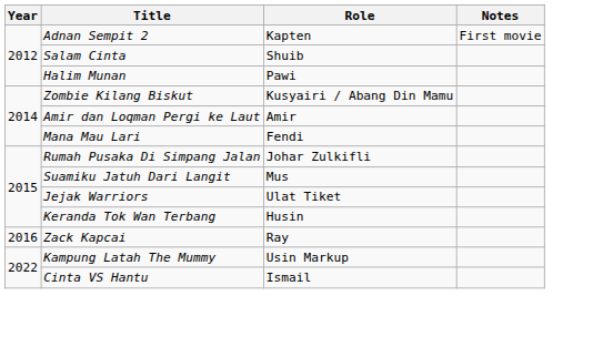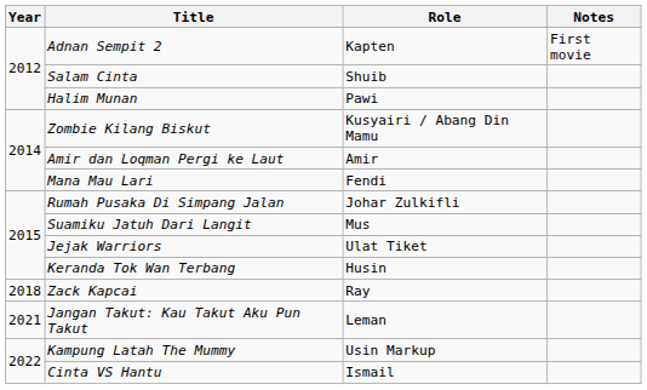 <table class="wikitable">
 <tr>
 <th>Year</th>
 <th>Title</th>
 <th>Role</th>
 <th>Notes</th>
 </tr>
 <tr>
 <td rowspan="3">2012</td>
 <td><em>Adnan Sempit 2</em></td>
 <td>Kapten</td>
 <td>First movie</td>
 </tr>
 <tr>
 <td><em>Salam Cinta</em></td>
 <td>Shuib</td>
 <td></td>
 </tr>
 <tr>
 <td><em>Halim Munan</em></td>
 <td>Pawi</td>
 <td></td>
 </tr>
 <tr>
 <td rowspan="3">2014</td>
 <td><em>Zombie Kilang Biskut</em></td>
 <td>Kusyairi / Abang Din Mamu</td>
 <td></td>
 </tr>
 <tr>
 <td><em>Amir dan Loqman Pergi ke Laut</em></td>
 <td>Amir</td>
 <td></td>
 </tr>
 <tr>
 <td><em>Mana Mau Lari</em></td>
 <td>Fendi</td>
 <td></td>
 </tr>
 <tr>
 <td rowspan="4">2015</td>
 <td><em>Rumah Pusaka Di Simpang Jalan</em></td>
 <td>Johar Zulkifli</td>
 <td></td>
 </tr>
 <tr>
 <td><em>Suamiku Jatuh Dari Langit</em></td>
 <td>Mus</td>
 <td></td>
 </tr>
 <tr>
 <td><em>Jejak Warriors</em></td>
 <td>Ulat Tiket</td>
 <td></td>
 </tr>
 <tr>
 <td><em>Keranda Tok Wan Terbang</em></td>
 <td>Husin</td>
 <td></td>
 </tr>
 <tr>
-<td>2016</td>
+<td>2018</td>
 <td><em>Zack Kapcai</em></td>
 <td>Ray</td>
+<td></td>
+</tr>
+<tr>
+<td>2021</td>
+<td><em>Jangan Takut: Kau Takut Aku Pun Takut</em></td>
+<td>Leman</td>
 <td></td>
 </tr>
 <tr>
 <td rowspan="2">2022</td>
 <td><em>Kampung Latah The Mummy</em></td>
 <td>Usin Markup</td>
 <td></td>
 </tr>
 <tr>
 <td><em>Cinta VS Hantu</em></td>
 <td>Ismail</td>
 <td></td>
 </tr>
 </table>
